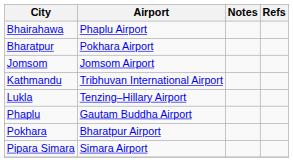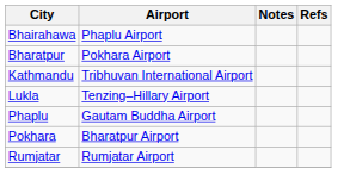 <table class="wikitable sortable">
 <tr>
 <th>City</th>
 <th>Airport</th>
 <th>Notes</th>
 <th class="unsortable">Refs</th>
 </tr>
 <tr>
 <td><a href='#'>Bhairahawa</a></td>
 <td><a href='#'>Phaplu Airport</a></td>
 <td></td>
 <td></td>
 </tr>
 <tr>
 <td><a href='#'>Bharatpur</a></td>
 <td><a href='#'>Pokhara Airport</a></td>
-<td></td>
-<td></td>
-</tr>
-<tr>
-<td><a href='#'>Jomsom</a></td>
-<td><a href='#'>Jomsom Airport</a></td>
 <td></td>
 <td></td>
 </tr>
 <tr>
 <td><a href='#'>Kathmandu</a></td>
 <td><a href='#'>Tribhuvan International Airport</a></td>
 <td></td>
 <td></td>
 </tr>
 <tr>
 <td><a href='#'>Lukla</a></td>
 <td><a href='#'>Tenzing–Hillary Airport</a></td>
 <td></td>
 <td></td>
 </tr>
 <tr>
 <td><a href='#'>Phaplu</a></td>
 <td><a href='#'>Gautam Buddha Airport</a></td>
 <td></td>
 <td></td>
 </tr>
 <tr>
 <td><a href='#'>Pokhara</a></td>
 <td><a href='#'>Bharatpur Airport</a></td>
 <td></td>
 <td></td>
 </tr>
 <tr>
-<td><a href='#'>Pipara Simara</a></td>
-<td><a href='#'>Simara Airport</a></td>
+<td><a href='#'>Rumjatar</a></td>
+<td><a href='#'>Rumjatar Airport</a></td>
 <td></td>
 <td></td>
 </tr>
 <tr>
 </tr>
 </table>
